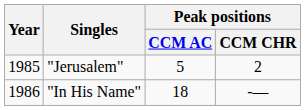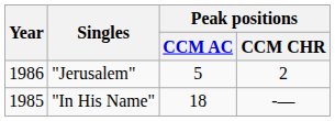 <table class="wikitable">
 <tr>
 <th rowspan="2">Year</th>
 <th rowspan="2">Singles</th>
 <th colspan="2">Peak positions</th>
 </tr>
 <tr>
 <th><a href='#'>CCM AC</a></th>
 <th>CCM CHR</th>
 </tr>
 <tr>
-<td>1985</td>
+<td>1986</td>
 <td>"Jerusalem"</td>
 <td align="center">5</td>
 <td align="center">2</td>
 </tr>
 <tr>
-<td>1986</td>
+<td>1985</td>
 <td>"In His Name"</td>
 <td align="center">18</td>
 <td align="center">-—</td>
 </tr>
 </table>
